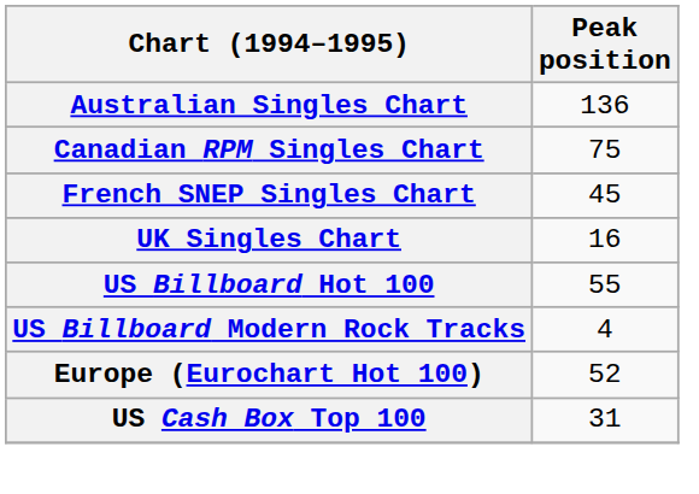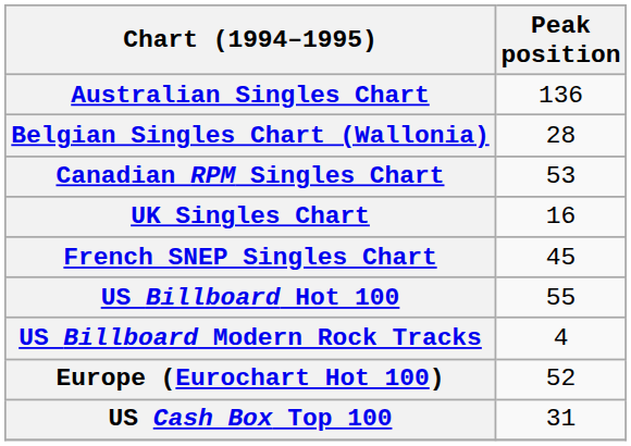 <table class="wikitable sortable plainrowheaders" style="text-align:center">
 <tr>
 <th scope="col">Chart (1994–1995)</th>
 <th scope="col">Peak<br>position</th>
 </tr>
 <tr>
 <th scope="row"><a href='#'>Australian Singles Chart</a></th>
 <td>136</td>
 </tr>
 <tr>
+<th scope="row"><a href='#'>Belgian Singles Chart (Wallonia)</a></th>
+<td>28</td>
+</tr>
+<tr>
 <th scope="row"><a href='#'>Canadian <em>RPM</em> Singles Chart</a></th>
-<td>75</td>
+<td>53</td>
+</tr>
+<tr>
+<th scope="row"><a href='#'>UK Singles Chart</a></th>
+<td>16</td>
 </tr>
 <tr>
 <th scope="row"><a href='#'>French SNEP Singles Chart</a></th>
 <td>45</td>
-</tr>
-<tr>
-<th scope="row"><a href='#'>UK Singles Chart</a></th>
-<td>16</td>
 </tr>
 <tr>
 <th scope="row"><a href='#'>US <em>Billboard</em> Hot 100</a></th>
 <td>55</td>
 </tr>
 <tr>
 <th scope="row"><a href='#'>US <em>Billboard</em> Modern Rock Tracks</a></th>
 <td>4</td>
 </tr>
 <tr>
 <th scope="row">Europe (<a href='#'>Eurochart Hot 100</a>)</th>
 <td style="text-align:center;">52</td>
 </tr>
 <tr>
 <th scope="row">US <a href='#'><em>Cash Box</em> Top 100</a></th>
 <td>31</td>
 </tr>
 <tr>
 </tr>
 </table>
